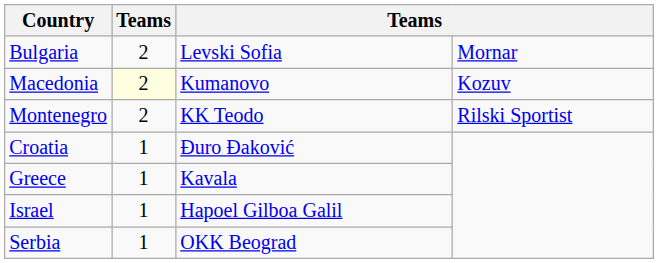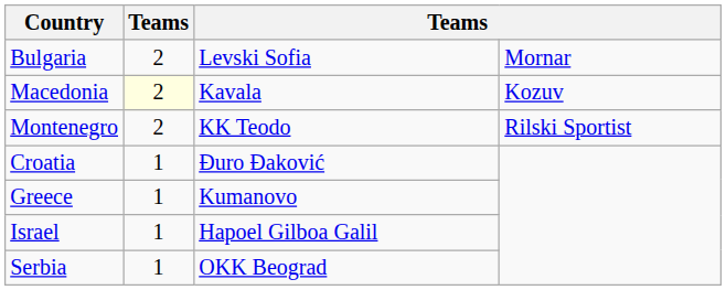 <table class="wikitable">
 <tr>
 <th rowspan=1>Country</th>
 <th rowspan=1>Teams</th>
 <th colspan=3 width=375px>Teams</th>
 </tr>
 <tr>
 <td> <a href='#'>Bulgaria</a></td>
 <td align=center>2</td>
 <td><a href='#'>Levski Sofia</a></td>
 <td><a href='#'>Mornar</a></td>
 </tr>
 <tr>
 <td> <a href='#'>Macedonia</a></td>
 <td align=center style="background: lightyellow;">2</td>
-<td><a href='#'>Kumanovo</a></td>
+<td><a href='#'>Kavala</a></td>
 <td><a href='#'>Kozuv</a></td>
 </tr>
 <tr>
 <td> <a href='#'>Montenegro</a></td>
 <td align=center>2</td>
 <td><a href='#'> KK Teodo</a></td>
 <td><a href='#'>Rilski Sportist</a></td>
 </tr>
 <tr>
 <td> <a href='#'>Croatia</a></td>
 <td align=center>1</td>
 <td><a href='#'>Đuro Đaković</a></td>
 </tr>
 <tr>
 <td> <a href='#'>Greece</a></td>
 <td align=center>1</td>
-<td><a href='#'>Kavala</a></td>
+<td><a href='#'>Kumanovo</a></td>
 </tr>
 <tr>
 <td> <a href='#'>Israel</a></td>
 <td align=center>1</td>
 <td><a href='#'>Hapoel Gilboa Galil</a></td>
 </tr>
 <tr>
 <td> <a href='#'>Serbia</a></td>
 <td align=center>1</td>
 <td><a href='#'>OKK Beograd</a></td>
 </tr>
 </table>
